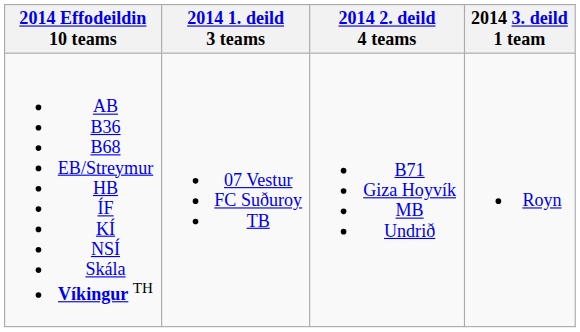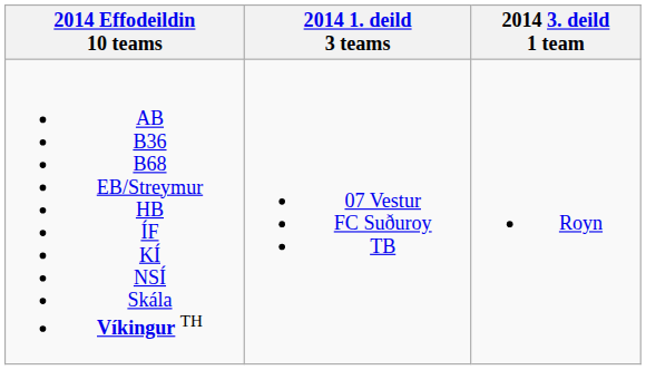 <table class="wikitable" style="text-align:center;" width="40%">
 <tr>
 <th><strong><a href='#'>2014 Effodeildin</a></strong><br>10 teams</th>
 <th><strong><a href='#'>2014 1. deild</a></strong><br>3 teams</th>
-<th><strong><a href='#'>2014 2. deild</a></strong><br>4 teams</th>
 <th><strong>2014 <a href='#'>3. deild</a></strong><br>1 team</th>
 </tr>
 <tr>
 <td><br><ul><li><a href='#'>AB</a></li><li><a href='#'>B36</a></li><li><a href='#'>B68</a></li><li><a href='#'>EB/Streymur</a></li><li><a href='#'>HB</a></li><li><a href='#'>ÍF</a></li><li><a href='#'>KÍ</a></li><li><a href='#'>NSÍ</a></li><li><a href='#'>Skála</a></li><li><strong><a href='#'>Víkingur</a></strong> <sup>TH</sup></li></ul></td>
 <td><br><ul><li><a href='#'>07 Vestur</a></li><li><a href='#'>FC Suðuroy</a></li><li><a href='#'>TB</a></li></ul></td>
-<td><br><ul><li><a href='#'>B71</a></li><li><a href='#'>Giza Hoyvík</a></li><li><a href='#'>MB</a></li><li><a href='#'>Undrið</a></li></ul></td>
 <td><br><ul><li><a href='#'>Royn</a></li></ul></td>
 </tr>
 </table>
